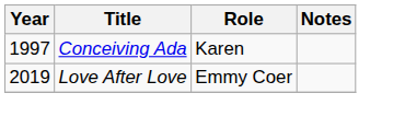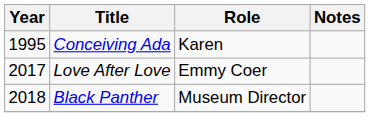 <table class="wikitable sortable">
 <tr>
 <th>Year</th>
 <th>Title</th>
 <th>Role</th>
 <th>Notes</th>
 </tr>
 <tr>
-<td>1997</td>
+<td>1995</td>
 <td><em><a href='#'>Conceiving Ada</a></em></td>
 <td>Karen</td>
 <td></td>
 </tr>
 <tr>
-<td>2019</td>
+<td>2017</td>
 <td><em>Love After Love</em></td>
 <td>Emmy Coer</td>
 <td></td>
 </tr>
 <tr>
+<td>2018</td>
+<td><em><a href='#'>Black Panther</a></em></td>
+<td>Museum Director</td>
+<td></td>
+</tr>
+<tr>
 </tr>
 </table>
